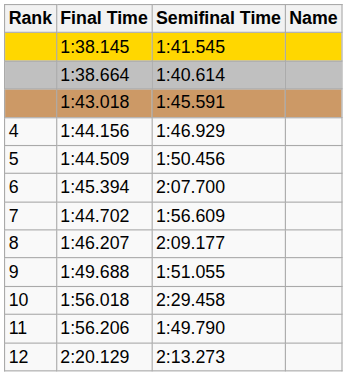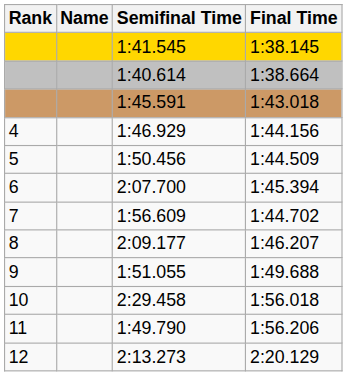 <table class="wikitable">
 <tr>
 <th>Rank</th>
+<th>Name</th>
+<th>Semifinal Time</th>
 <th>Final Time</th>
-<th>Semifinal Time</th>
-<th>Name</th>
 </tr>
 <tr style="background:gold;">
 <td></td>
+<td></td>
+<td>1:41.545</td>
 <td>1:38.145</td>
-<td>1:41.545</td>
-<td></td>
 </tr>
 <tr style="background:silver;">
 <td></td>
+<td></td>
+<td>1:40.614</td>
 <td>1:38.664</td>
-<td>1:40.614</td>
-<td></td>
 </tr>
 <tr style="background:#CC9966;">
 <td></td>
+<td></td>
+<td>1:45.591</td>
 <td>1:43.018</td>
-<td>1:45.591</td>
-<td></td>
 </tr>
 <tr>
 <td>4</td>
+<td></td>
+<td>1:46.929</td>
 <td>1:44.156</td>
-<td>1:46.929</td>
-<td></td>
 </tr>
 <tr>
 <td>5</td>
+<td></td>
+<td>1:50.456</td>
 <td>1:44.509</td>
-<td>1:50.456</td>
-<td></td>
 </tr>
 <tr>
 <td>6</td>
+<td></td>
+<td>2:07.700</td>
 <td>1:45.394</td>
-<td>2:07.700</td>
-<td></td>
 </tr>
 <tr>
 <td>7</td>
+<td></td>
+<td>1:56.609</td>
 <td>1:44.702</td>
-<td>1:56.609</td>
-<td></td>
 </tr>
 <tr>
 <td>8</td>
+<td></td>
+<td>2:09.177</td>
 <td>1:46.207</td>
-<td>2:09.177</td>
-<td></td>
 </tr>
 <tr>
 <td>9</td>
+<td></td>
+<td>1:51.055</td>
 <td>1:49.688</td>
-<td>1:51.055</td>
-<td></td>
 </tr>
 <tr>
 <td>10</td>
+<td></td>
+<td>2:29.458</td>
 <td>1:56.018</td>
-<td>2:29.458</td>
-<td></td>
 </tr>
 <tr>
 <td>11</td>
+<td></td>
+<td>1:49.790</td>
 <td>1:56.206</td>
-<td>1:49.790</td>
-<td></td>
 </tr>
 <tr>
 <td>12</td>
+<td></td>
+<td>2:13.273</td>
 <td>2:20.129</td>
-<td>2:13.273</td>
-<td></td>
 </tr>
 </table>
